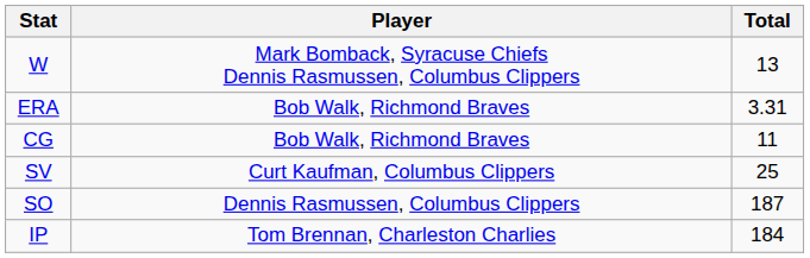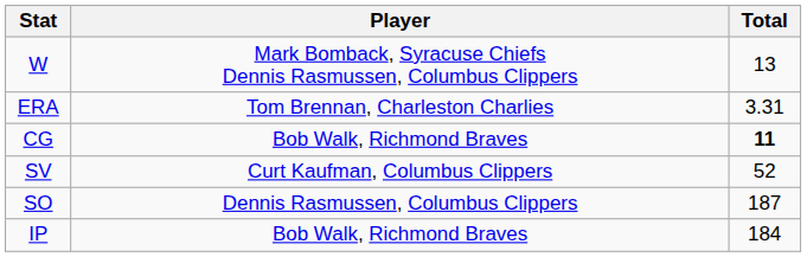 <table class="wikitable" width="40%" style="text-align:center;">
 <tr>
 <th width="5%">Stat</th>
 <th width="60%">Player</th>
 <th width="5%">Total</th>
 </tr>
 <tr>
 <td><a href='#'>W</a></td>
 <td><a href='#'>Mark Bomback</a>, <a href='#'>Syracuse Chiefs</a> <br> <a href='#'>Dennis Rasmussen</a>, <a href='#'>Columbus Clippers</a></td>
 <td>13</td>
 </tr>
 <tr>
 <td><a href='#'>ERA</a></td>
-<td><a href='#'>Bob Walk</a>, <a href='#'>Richmond Braves</a></td>
+<td><a href='#'>Tom Brennan</a>, <a href='#'>Charleston Charlies</a></td>
 <td>3.31</td>
 </tr>
 <tr>
 <td><a href='#'>CG</a></td>
 <td><a href='#'>Bob Walk</a>, <a href='#'>Richmond Braves</a></td>
-<td>11</td>
+<td><strong>11</strong></td>
 </tr>
 <tr>
 <td><a href='#'>SV</a></td>
 <td><a href='#'>Curt Kaufman</a>, <a href='#'>Columbus Clippers</a></td>
-<td>25</td>
+<td>52</td>
 </tr>
 <tr>
 <td><a href='#'>SO</a></td>
 <td><a href='#'>Dennis Rasmussen</a>, <a href='#'>Columbus Clippers</a></td>
 <td>187</td>
 </tr>
 <tr>
 <td><a href='#'>IP</a></td>
-<td><a href='#'>Tom Brennan</a>, <a href='#'>Charleston Charlies</a></td>
+<td><a href='#'>Bob Walk</a>, <a href='#'>Richmond Braves</a></td>
 <td>184</td>
 </tr>
 </table>
